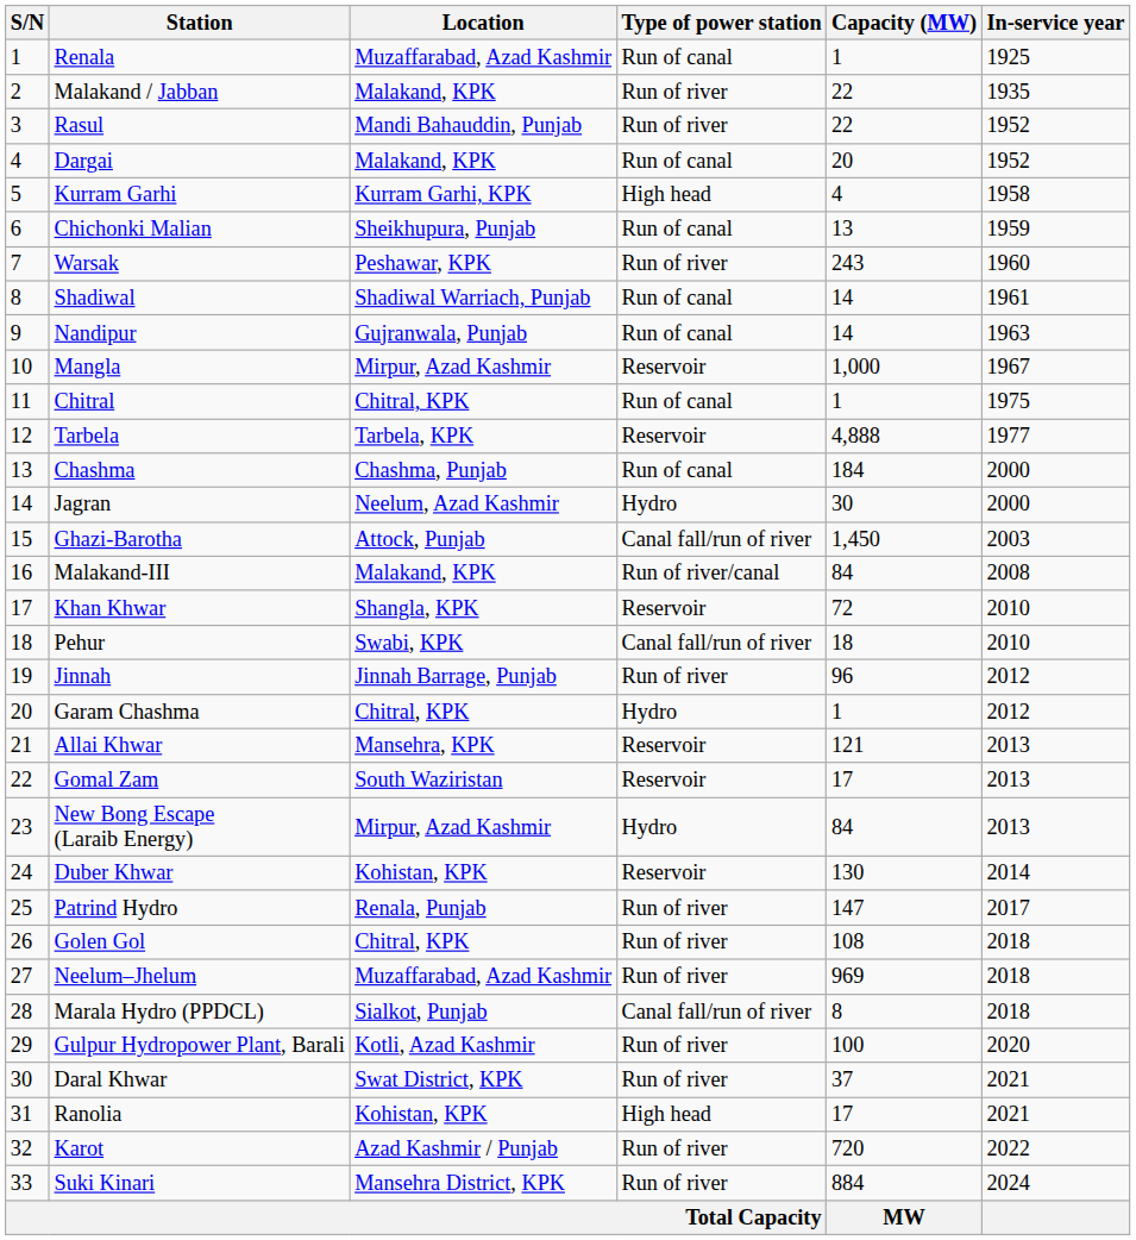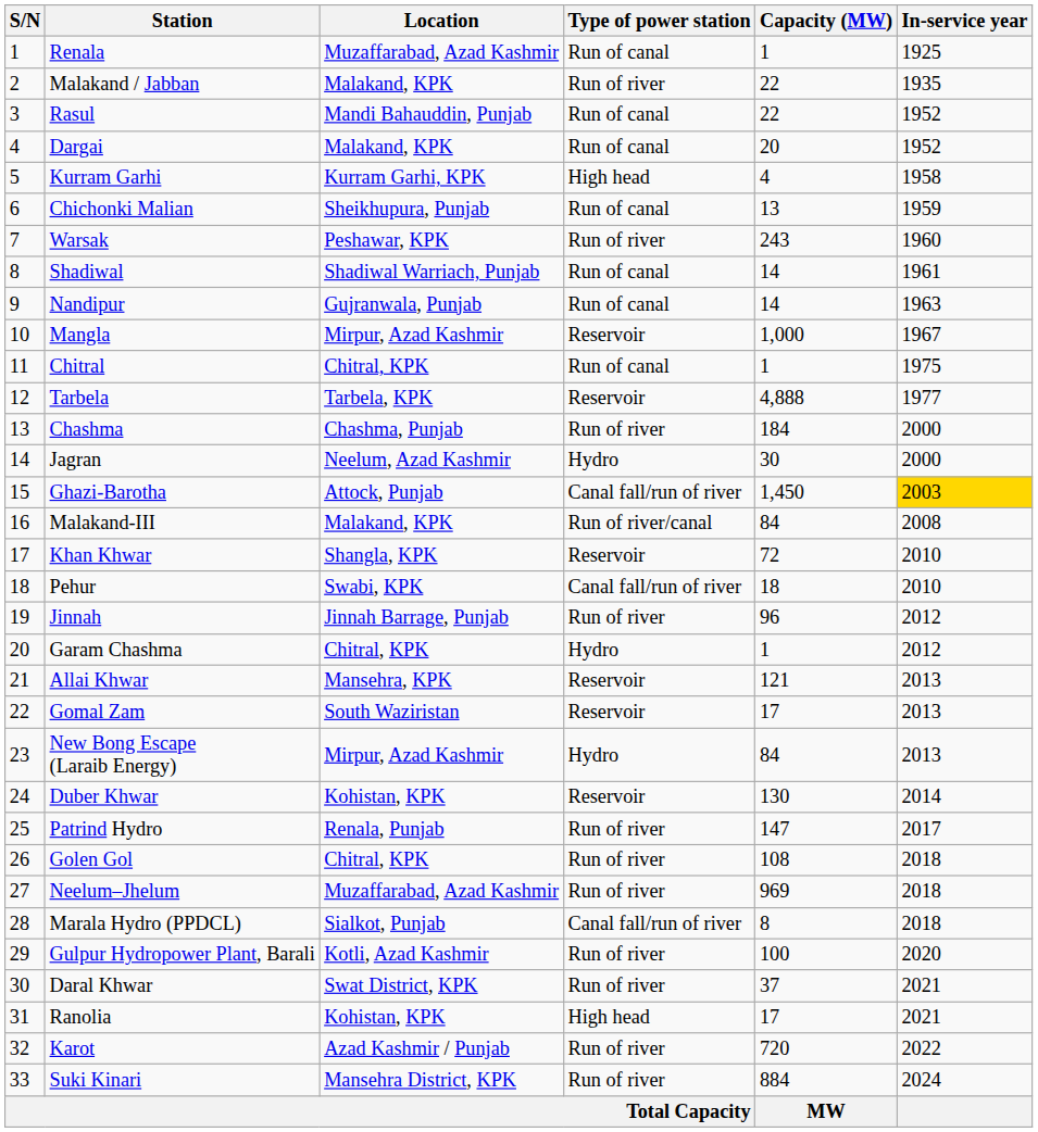 <table class="wikitable sortable">
 <tr>
 <th>S/N</th>
 <th>Station</th>
 <th>Location</th>
 <th>Type of power station</th>
 <th>Capacity (<a href='#'>MW</a>)</th>
 <th>In-service year</th>
 </tr>
 <tr>
 <td>1</td>
 <td><a href='#'>Renala</a></td>
 <td><a href='#'>Muzaffarabad</a>, <a href='#'>Azad Kashmir</a></td>
 <td>Run of canal</td>
 <td>1</td>
 <td>1925</td>
 </tr>
 <tr>
 <td>2</td>
 <td>Malakand / <a href='#'>Jabban</a></td>
 <td><a href='#'>Malakand</a>, <a href='#'>KPK</a></td>
 <td>Run of river</td>
 <td>22</td>
 <td>1935</td>
 </tr>
 <tr>
 <td>3</td>
 <td><a href='#'>Rasul</a></td>
 <td><a href='#'>Mandi Bahauddin</a>, <a href='#'>Punjab</a></td>
-<td>Run of river</td>
+<td>Run of canal</td>
 <td>22</td>
 <td>1952</td>
 </tr>
 <tr>
 <td>4</td>
 <td><a href='#'>Dargai</a></td>
 <td><a href='#'>Malakand</a>, <a href='#'>KPK</a></td>
 <td>Run of canal</td>
 <td>20</td>
 <td>1952</td>
 </tr>
 <tr>
 <td>5</td>
 <td><a href='#'>Kurram Garhi</a></td>
 <td><a href='#'>Kurram Garhi, KPK</a></td>
 <td>High head</td>
 <td>4</td>
 <td>1958</td>
 </tr>
 <tr>
 <td>6</td>
 <td><a href='#'>Chichonki Malian</a></td>
 <td><a href='#'>Sheikhupura</a>, <a href='#'>Punjab</a></td>
 <td>Run of canal</td>
 <td>13</td>
 <td>1959</td>
 </tr>
 <tr>
 <td>7</td>
 <td><a href='#'>Warsak</a></td>
 <td><a href='#'>Peshawar</a>, <a href='#'>KPK</a></td>
 <td>Run of river</td>
 <td>243</td>
 <td>1960</td>
 </tr>
 <tr>
 <td>8</td>
 <td><a href='#'>Shadiwal</a></td>
 <td><a href='#'>Shadiwal Warriach, Punjab</a></td>
 <td>Run of canal</td>
 <td>14</td>
 <td>1961</td>
 </tr>
 <tr>
 <td>9</td>
 <td><a href='#'>Nandipur</a></td>
 <td><a href='#'>Gujranwala</a>, <a href='#'>Punjab</a></td>
 <td>Run of canal</td>
 <td>14</td>
 <td>1963</td>
 </tr>
 <tr>
 <td>10</td>
 <td><a href='#'>Mangla</a></td>
 <td><a href='#'>Mirpur</a>, <a href='#'>Azad Kashmir</a></td>
 <td>Reservoir</td>
 <td>1,000</td>
 <td>1967</td>
 </tr>
 <tr>
 <td>11</td>
 <td><a href='#'>Chitral</a></td>
 <td><a href='#'>Chitral, KPK</a></td>
 <td>Run of canal</td>
 <td>1</td>
 <td>1975</td>
 </tr>
 <tr>
 <td>12</td>
 <td><a href='#'>Tarbela</a></td>
 <td><a href='#'>Tarbela</a>, <a href='#'>KPK</a></td>
 <td>Reservoir</td>
 <td>4,888</td>
 <td>1977</td>
 </tr>
 <tr>
 <td>13</td>
 <td><a href='#'>Chashma</a></td>
 <td><a href='#'>Chashma</a>, <a href='#'>Punjab</a></td>
-<td>Run of canal</td>
+<td>Run of river</td>
 <td>184</td>
 <td>2000</td>
 </tr>
 <tr>
 <td>14</td>
 <td>Jagran</td>
 <td><a href='#'>Neelum</a>, <a href='#'>Azad Kashmir</a></td>
 <td>Hydro</td>
 <td>30</td>
 <td>2000</td>
 </tr>
 <tr>
 <td>15</td>
 <td><a href='#'>Ghazi-Barotha</a></td>
 <td><a href='#'>Attock</a>, <a href='#'>Punjab</a></td>
 <td>Canal fall/run of river</td>
 <td>1,450</td>
-<td>2003</td>
+<td style="background: gold;">2003</td>
 </tr>
 <tr>
 <td>16</td>
 <td>Malakand-III</td>
 <td><a href='#'>Malakand</a>, <a href='#'>KPK</a></td>
 <td>Run of river/canal</td>
 <td>84</td>
 <td>2008</td>
 </tr>
 <tr>
 <td>17</td>
 <td><a href='#'>Khan Khwar</a></td>
 <td><a href='#'>Shangla</a>, <a href='#'>KPK</a></td>
 <td>Reservoir</td>
 <td>72</td>
 <td>2010</td>
 </tr>
 <tr>
 <td>18</td>
 <td>Pehur</td>
 <td><a href='#'>Swabi</a>, <a href='#'>KPK</a></td>
 <td>Canal fall/run of river</td>
 <td>18</td>
 <td>2010</td>
 </tr>
 <tr>
 <td>19</td>
 <td><a href='#'>Jinnah</a></td>
 <td><a href='#'>Jinnah Barrage</a>, <a href='#'>Punjab</a></td>
 <td>Run of river</td>
 <td>96</td>
 <td>2012</td>
 </tr>
 <tr>
 <td>20</td>
 <td>Garam Chashma</td>
 <td><a href='#'>Chitral</a>, <a href='#'>KPK</a></td>
 <td>Hydro</td>
 <td>1</td>
 <td>2012</td>
 </tr>
 <tr>
 <td>21</td>
 <td><a href='#'>Allai Khwar</a></td>
 <td><a href='#'>Mansehra</a>, <a href='#'>KPK</a></td>
 <td>Reservoir</td>
 <td>121</td>
 <td>2013</td>
 </tr>
 <tr>
 <td>22</td>
 <td><a href='#'>Gomal Zam</a></td>
 <td><a href='#'>South Waziristan</a></td>
 <td>Reservoir</td>
 <td>17</td>
 <td>2013</td>
 </tr>
 <tr>
 <td>23</td>
 <td><a href='#'>New Bong Escape</a><br>(Laraib Energy)</td>
 <td><a href='#'>Mirpur</a>, <a href='#'>Azad Kashmir</a></td>
 <td>Hydro</td>
 <td>84</td>
 <td>2013</td>
 </tr>
 <tr>
 <td>24</td>
 <td><a href='#'>Duber Khwar</a></td>
 <td><a href='#'>Kohistan</a>, <a href='#'>KPK</a></td>
 <td>Reservoir</td>
 <td>130</td>
 <td>2014</td>
 </tr>
 <tr>
 <td>25</td>
 <td><a href='#'>Patrind</a> Hydro</td>
 <td><a href='#'>Renala</a>, <a href='#'>Punjab</a></td>
 <td>Run of river</td>
 <td>147</td>
 <td>2017</td>
 </tr>
 <tr>
 <td>26</td>
 <td><a href='#'>Golen Gol</a></td>
 <td><a href='#'>Chitral</a>, <a href='#'>KPK</a></td>
 <td>Run of river</td>
 <td>108</td>
 <td>2018</td>
 </tr>
 <tr>
 <td>27</td>
 <td><a href='#'>Neelum–Jhelum</a></td>
 <td><a href='#'>Muzaffarabad</a>, <a href='#'>Azad Kashmir</a></td>
 <td>Run of river</td>
 <td>969</td>
 <td>2018</td>
 </tr>
 <tr>
 <td>28</td>
 <td>Marala Hydro (PPDCL)</td>
 <td><a href='#'>Sialkot</a>, <a href='#'>Punjab</a></td>
 <td>Canal fall/run of river</td>
 <td>8</td>
 <td>2018</td>
 </tr>
 <tr>
 <td>29</td>
 <td><a href='#'>Gulpur Hydropower Plant</a>, Barali</td>
 <td><a href='#'>Kotli</a>, <a href='#'>Azad Kashmir</a></td>
 <td>Run of river</td>
 <td>100</td>
 <td>2020</td>
 </tr>
 <tr>
 <td>30</td>
 <td>Daral Khwar</td>
 <td><a href='#'>Swat District</a>, <a href='#'>KPK</a></td>
 <td>Run of river</td>
 <td>37</td>
 <td>2021</td>
 </tr>
 <tr>
 <td>31</td>
 <td>Ranolia</td>
 <td><a href='#'>Kohistan</a>, <a href='#'>KPK</a></td>
 <td>High head</td>
 <td>17</td>
 <td>2021</td>
 </tr>
 <tr>
 <td>32</td>
 <td><a href='#'>Karot</a></td>
 <td><a href='#'>Azad Kashmir</a> / <a href='#'>Punjab</a></td>
 <td>Run of river</td>
 <td>720</td>
 <td>2022</td>
 </tr>
 <tr>
 <td>33</td>
 <td><a href='#'>Suki Kinari</a></td>
 <td><a href='#'>Mansehra District</a>, <a href='#'>KPK</a></td>
 <td>Run of river</td>
 <td>884</td>
 <td>2024</td>
 </tr>
 <tr>
 <th colspan="4" style="text-align:right;"><strong>Total Capacity</strong></th>
 <th style="text-align:center;"><strong> MW</strong></th>
 <th></th>
 </tr>
 </table>
